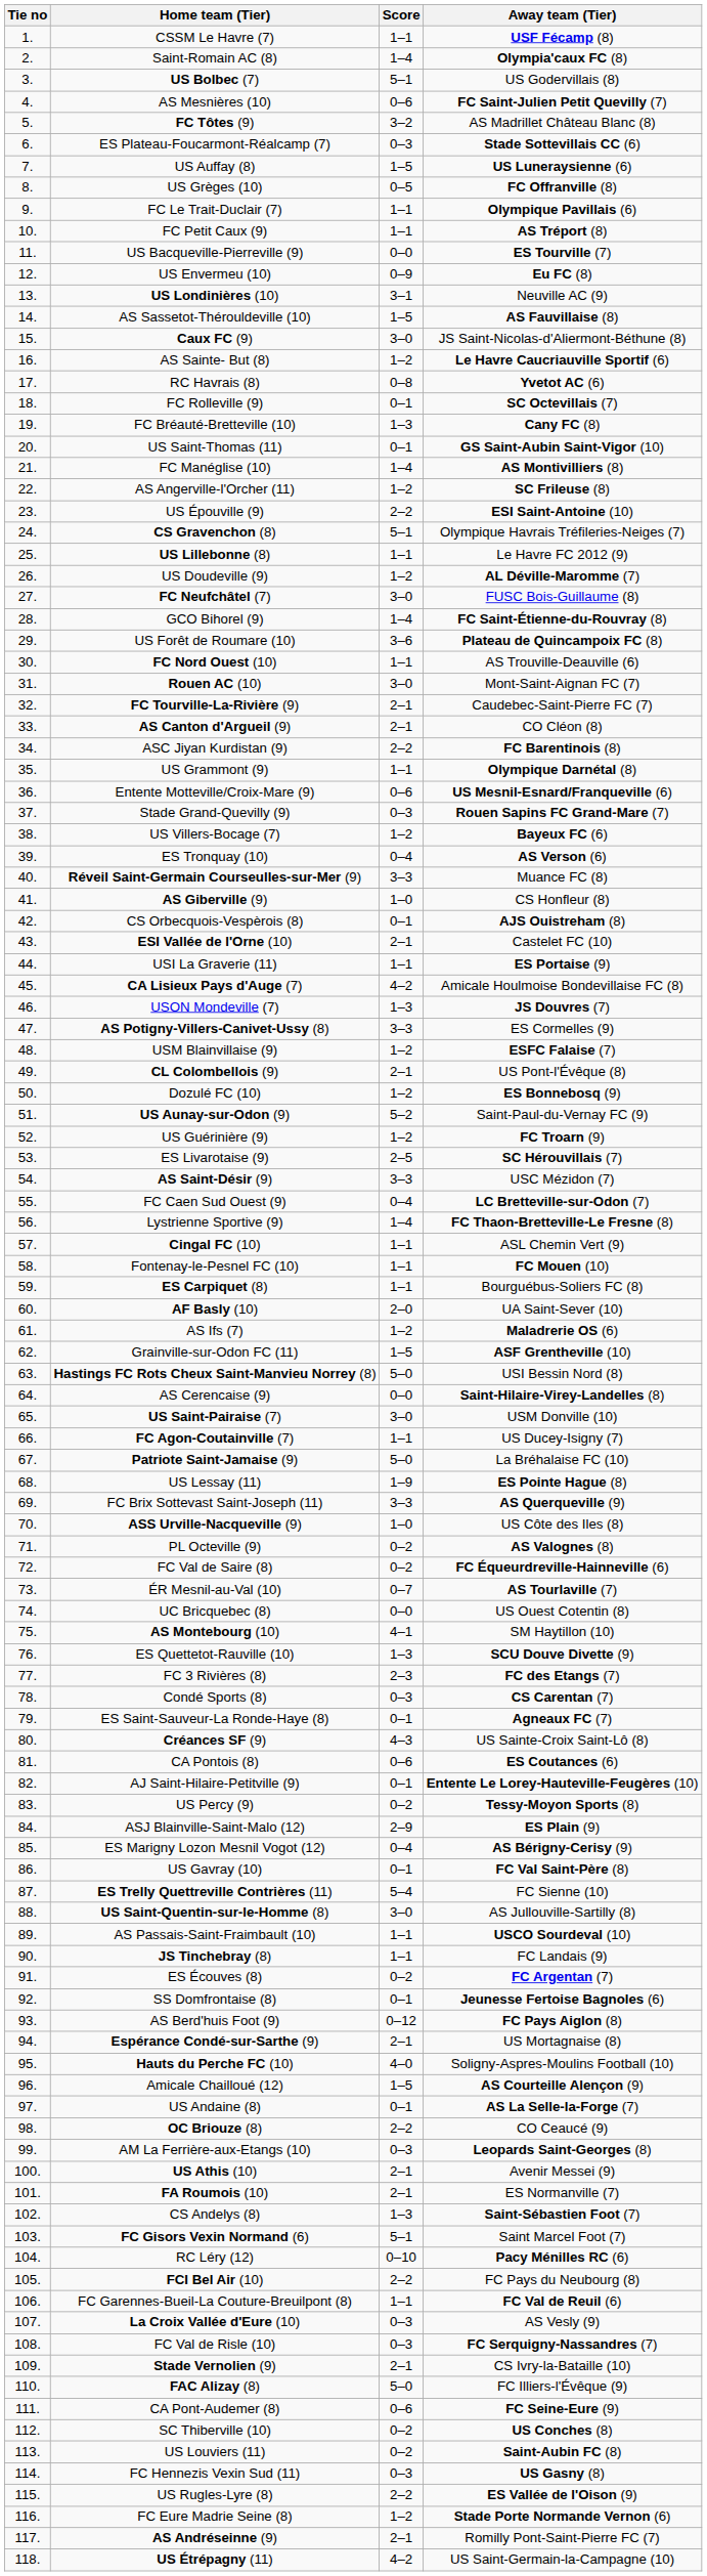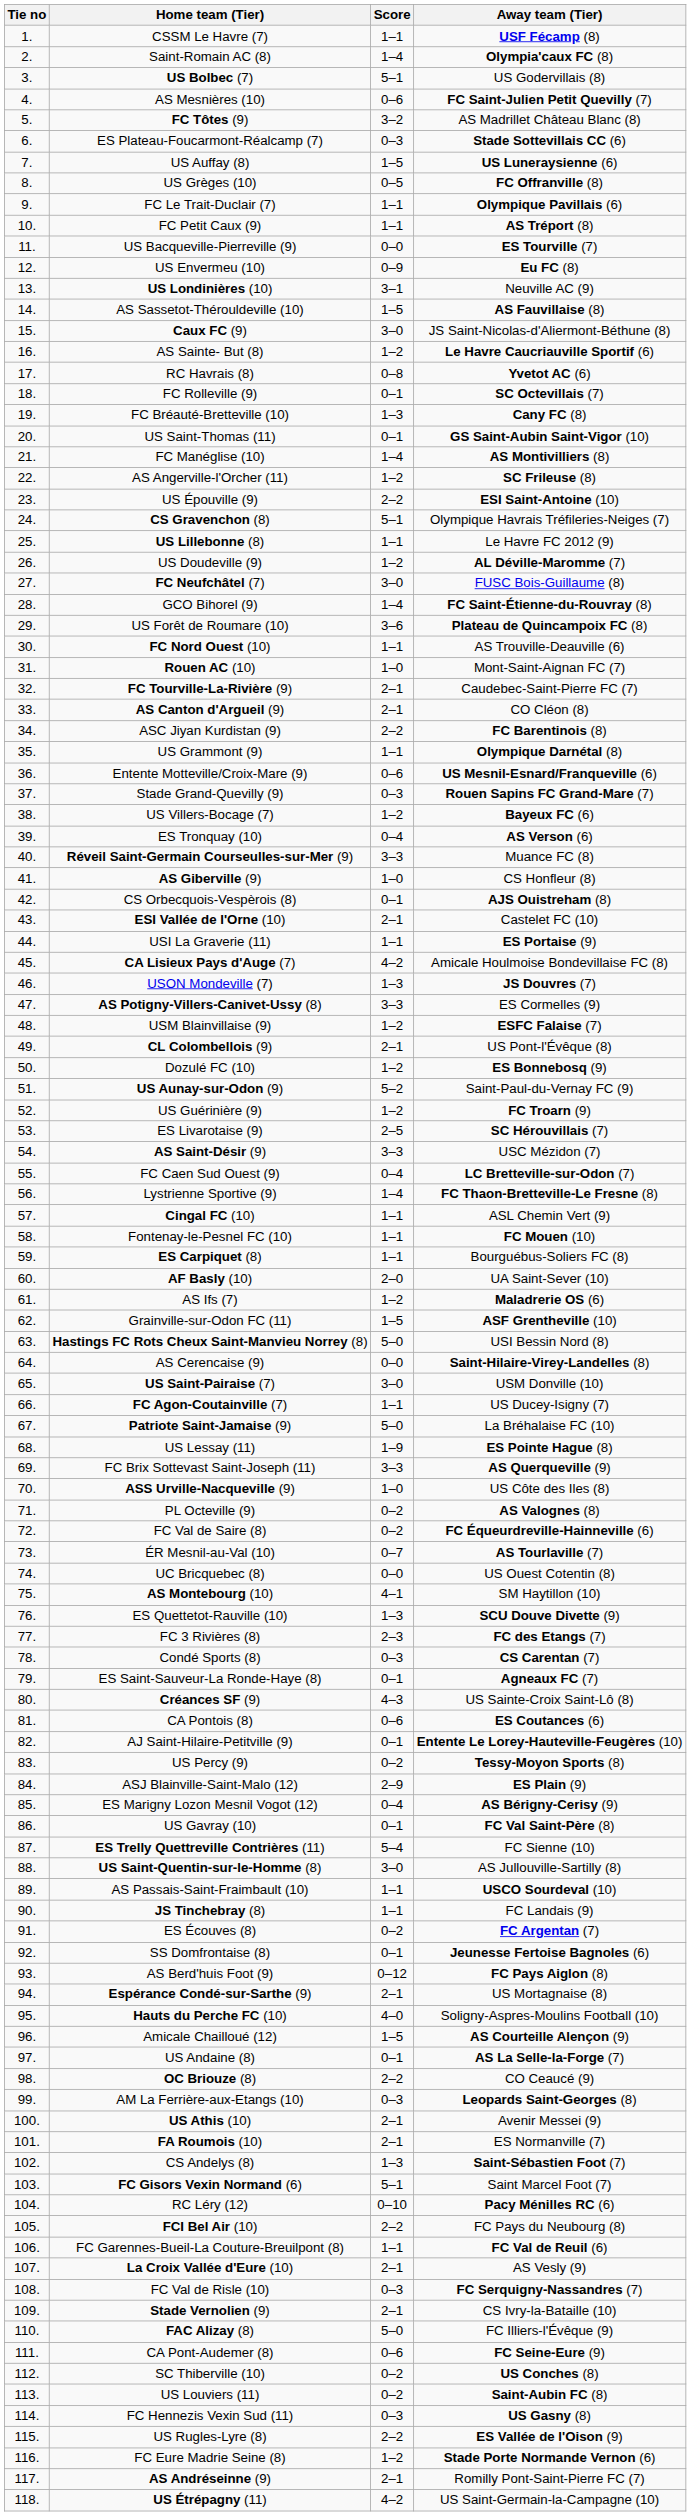 <table class="wikitable" style="text-align: center">
 <tr>
 <th>Tie no</th>
 <th>Home team (Tier)</th>
 <th>Score</th>
 <th>Away team (Tier)</th>
 </tr>
 <tr>
 <td>1.</td>
 <td>CSSM Le Havre (7)</td>
 <td>1–1 </td>
 <td><strong><a href='#'>USF Fécamp</a></strong> (8)</td>
 </tr>
 <tr>
 <td>2.</td>
 <td>Saint-Romain AC (8)</td>
 <td>1–4</td>
 <td><strong>Olympia'caux FC</strong> (8)</td>
 </tr>
 <tr>
 <td>3.</td>
 <td><strong>US Bolbec</strong> (7)</td>
 <td>5–1</td>
 <td>US Godervillais (8)</td>
 </tr>
 <tr>
 <td>4.</td>
 <td>AS Mesnières (10)</td>
 <td>0–6</td>
 <td><strong>FC Saint-Julien Petit Quevilly</strong> (7)</td>
 </tr>
 <tr>
 <td>5.</td>
 <td><strong>FC Tôtes</strong> (9)</td>
 <td>3–2</td>
 <td>AS Madrillet Château Blanc (8)</td>
 </tr>
 <tr>
 <td>6.</td>
 <td>ES Plateau-Foucarmont-Réalcamp (7)</td>
 <td>0–3</td>
 <td><strong>Stade Sottevillais CC</strong> (6)</td>
 </tr>
 <tr>
 <td>7.</td>
 <td>US Auffay (8)</td>
 <td>1–5</td>
 <td><strong>US Luneraysienne</strong> (6)</td>
 </tr>
 <tr>
 <td>8.</td>
 <td>US Grèges (10)</td>
 <td>0–5</td>
 <td><strong>FC Offranville</strong> (8)</td>
 </tr>
 <tr>
 <td>9.</td>
 <td>FC Le Trait-Duclair (7)</td>
 <td>1–1 </td>
 <td><strong>Olympique Pavillais</strong> (6)</td>
 </tr>
 <tr>
 <td>10.</td>
 <td>FC Petit Caux (9)</td>
 <td>1–1 </td>
 <td><strong>AS Tréport</strong> (8)</td>
 </tr>
 <tr>
 <td>11.</td>
 <td>US Bacqueville-Pierreville (9)</td>
 <td>0–0 </td>
 <td><strong>ES Tourville</strong> (7)</td>
 </tr>
 <tr>
 <td>12.</td>
 <td>US Envermeu (10)</td>
 <td>0–9</td>
 <td><strong>Eu FC</strong> (8)</td>
 </tr>
 <tr>
 <td>13.</td>
 <td><strong>US Londinières</strong> (10)</td>
 <td>3–1</td>
 <td>Neuville AC (9)</td>
 </tr>
 <tr>
 <td>14.</td>
 <td>AS Sassetot-Thérouldeville (10)</td>
 <td>1–5</td>
 <td><strong>AS Fauvillaise</strong> (8)</td>
 </tr>
 <tr>
 <td>15.</td>
 <td><strong>Caux FC</strong> (9)</td>
 <td>3–0</td>
 <td>JS Saint-Nicolas-d'Aliermont-Béthune (8)</td>
 </tr>
 <tr>
 <td>16.</td>
 <td>AS Sainte- But (8)</td>
 <td>1–2</td>
 <td><strong>Le Havre Caucriauville Sportif</strong> (6)</td>
 </tr>
 <tr>
 <td>17.</td>
 <td>RC Havrais (8)</td>
 <td>0–8</td>
 <td><strong>Yvetot AC</strong> (6)</td>
 </tr>
 <tr>
 <td>18.</td>
 <td>FC Rolleville  (9)</td>
 <td>0–1</td>
 <td><strong>SC Octevillais</strong> (7)</td>
 </tr>
 <tr>
 <td>19.</td>
 <td>FC Bréauté-Bretteville (10)</td>
 <td>1–3</td>
 <td><strong>Cany FC</strong> (8)</td>
 </tr>
 <tr>
 <td>20.</td>
 <td>US Saint-Thomas (11)</td>
 <td>0–1</td>
 <td><strong>GS Saint-Aubin Saint-Vigor</strong> (10)</td>
 </tr>
 <tr>
 <td>21.</td>
 <td>FC Manéglise (10)</td>
 <td>1–4</td>
 <td><strong>AS Montivilliers</strong> (8)</td>
 </tr>
 <tr>
 <td>22.</td>
 <td>AS Angerville-l'Orcher (11)</td>
 <td>1–2</td>
 <td><strong>SC Frileuse</strong> (8)</td>
 </tr>
 <tr>
 <td>23.</td>
 <td>US Épouville (9)</td>
 <td>2–2 </td>
 <td><strong>ESI Saint-Antoine</strong> (10)</td>
 </tr>
 <tr>
 <td>24.</td>
 <td><strong>CS Gravenchon</strong> (8)</td>
 <td>5–1</td>
 <td>Olympique Havrais Tréfileries-Neiges (7)</td>
 </tr>
 <tr>
 <td>25.</td>
 <td><strong>US Lillebonne</strong> (8)</td>
 <td>1–1 </td>
 <td>Le Havre FC 2012 (9)</td>
 </tr>
 <tr>
 <td>26.</td>
 <td>US Doudeville (9)</td>
 <td>1–2</td>
 <td><strong>AL Déville-Maromme</strong> (7)</td>
 </tr>
 <tr>
 <td>27.</td>
 <td><strong>FC Neufchâtel</strong> (7)</td>
 <td>3–0</td>
 <td><a href='#'>FUSC Bois-Guillaume</a> (8)</td>
 </tr>
 <tr>
 <td>28.</td>
 <td>GCO Bihorel (9)</td>
 <td>1–4</td>
 <td><strong>FC Saint-Étienne-du-Rouvray</strong> (8)</td>
 </tr>
 <tr>
 <td>29.</td>
 <td>US Forêt de Roumare (10)</td>
 <td>3–6</td>
 <td><strong>Plateau de Quincampoix FC</strong> (8)</td>
 </tr>
 <tr>
 <td>30.</td>
 <td><strong>FC Nord Ouest</strong> (10)</td>
 <td>1–1 </td>
 <td>AS Trouville-Deauville (6)</td>
 </tr>
 <tr>
 <td>31.</td>
 <td><strong>Rouen AC</strong> (10)</td>
-<td>3–0</td>
+<td>1–0</td>
 <td>Mont-Saint-Aignan FC (7)</td>
 </tr>
 <tr>
 <td>32.</td>
 <td><strong>FC Tourville-La-Rivière</strong> (9)</td>
 <td>2–1</td>
 <td>Caudebec-Saint-Pierre FC (7)</td>
 </tr>
 <tr>
 <td>33.</td>
 <td><strong>AS Canton d'Argueil</strong> (9)</td>
 <td>2–1</td>
 <td>CO Cléon (8)</td>
 </tr>
 <tr>
 <td>34.</td>
 <td>ASC Jiyan Kurdistan (9)</td>
 <td>2–2 </td>
 <td><strong>FC Barentinois</strong> (8)</td>
 </tr>
 <tr>
 <td>35.</td>
 <td>US Grammont (9)</td>
 <td>1–1 </td>
 <td><strong>Olympique Darnétal</strong> (8)</td>
 </tr>
 <tr>
 <td>36.</td>
 <td>Entente Motteville/Croix-Mare (9)</td>
 <td>0–6</td>
 <td><strong>US Mesnil-Esnard/Franqueville</strong> (6)</td>
 </tr>
 <tr>
 <td>37.</td>
 <td>Stade Grand-Quevilly (9)</td>
 <td>0–3</td>
 <td><strong>Rouen Sapins FC Grand-Mare</strong> (7)</td>
 </tr>
 <tr>
 <td>38.</td>
 <td>US Villers-Bocage (7)</td>
 <td>1–2</td>
 <td><strong>Bayeux FC</strong> (6)</td>
 </tr>
 <tr>
 <td>39.</td>
 <td>ES Tronquay (10)</td>
 <td>0–4</td>
 <td><strong>AS Verson</strong> (6)</td>
 </tr>
 <tr>
 <td>40.</td>
 <td><strong>Réveil Saint-Germain Courseulles-sur-Mer</strong> (9)</td>
 <td>3–3 </td>
 <td>Muance FC (8)</td>
 </tr>
 <tr>
 <td>41.</td>
 <td><strong>AS Giberville</strong> (9)</td>
 <td>1–0</td>
 <td>CS Honfleur (8)</td>
 </tr>
 <tr>
 <td>42.</td>
 <td>CS Orbecquois-Vespèrois (8)</td>
 <td>0–1</td>
 <td><strong>AJS Ouistreham</strong> (8)</td>
 </tr>
 <tr>
 <td>43.</td>
 <td><strong>ESI Vallée de l'Orne</strong> (10)</td>
 <td>2–1</td>
 <td>Castelet FC (10)</td>
 </tr>
 <tr>
 <td>44.</td>
 <td>USI La Graverie (11)</td>
 <td>1–1 </td>
 <td><strong>ES Portaise</strong> (9)</td>
 </tr>
 <tr>
 <td>45.</td>
 <td><strong>CA Lisieux Pays d'Auge</strong> (7)</td>
 <td>4–2</td>
 <td>Amicale Houlmoise Bondevillaise FC (8)</td>
 </tr>
 <tr>
 <td>46.</td>
 <td><a href='#'>USON Mondeville</a> (7)</td>
 <td>1–3</td>
 <td><strong>JS Douvres</strong> (7)</td>
 </tr>
 <tr>
 <td>47.</td>
 <td><strong>AS Potigny-Villers-Canivet-Ussy</strong> (8)</td>
 <td>3–3 </td>
 <td>ES Cormelles (9)</td>
 </tr>
 <tr>
 <td>48.</td>
 <td>USM Blainvillaise (9)</td>
 <td>1–2</td>
 <td><strong>ESFC Falaise</strong> (7)</td>
 </tr>
 <tr>
 <td>49.</td>
 <td><strong>CL Colombellois</strong> (9)</td>
 <td>2–1</td>
 <td>US Pont-l'Évêque (8)</td>
 </tr>
 <tr>
 <td>50.</td>
 <td>Dozulé FC (10)</td>
 <td>1–2</td>
 <td><strong>ES Bonnebosq</strong> (9)</td>
 </tr>
 <tr>
 <td>51.</td>
 <td><strong>US Aunay-sur-Odon</strong> (9)</td>
 <td>5–2</td>
 <td>Saint-Paul-du-Vernay FC (9)</td>
 </tr>
 <tr>
 <td>52.</td>
 <td>US Guérinière (9)</td>
 <td>1–2</td>
 <td><strong>FC Troarn</strong> (9)</td>
 </tr>
 <tr>
 <td>53.</td>
 <td>ES Livarotaise (9)</td>
 <td>2–5</td>
 <td><strong>SC Hérouvillais</strong> (7)</td>
 </tr>
 <tr>
 <td>54.</td>
 <td><strong>AS Saint-Désir</strong> (9)</td>
 <td>3–3 </td>
 <td>USC Mézidon (7)</td>
 </tr>
 <tr>
 <td>55.</td>
 <td>FC Caen Sud Ouest (9)</td>
 <td>0–4</td>
 <td><strong>LC Bretteville-sur-Odon</strong> (7)</td>
 </tr>
 <tr>
 <td>56.</td>
 <td>Lystrienne Sportive (9)</td>
 <td>1–4</td>
 <td><strong>FC Thaon-Bretteville-Le Fresne</strong> (8)</td>
 </tr>
 <tr>
 <td>57.</td>
 <td><strong>Cingal FC</strong> (10)</td>
 <td>1–1 </td>
 <td>ASL Chemin Vert (9)</td>
 </tr>
 <tr>
 <td>58.</td>
 <td>Fontenay-le-Pesnel FC (10)</td>
 <td>1–1 </td>
 <td><strong>FC Mouen</strong> (10)</td>
 </tr>
 <tr>
 <td>59.</td>
 <td><strong>ES Carpiquet</strong> (8)</td>
 <td>1–1 </td>
 <td>Bourguébus-Soliers FC (8)</td>
 </tr>
 <tr>
 <td>60.</td>
 <td><strong>AF Basly</strong> (10)</td>
 <td>2–0</td>
 <td>UA Saint-Sever (10)</td>
 </tr>
 <tr>
 <td>61.</td>
 <td>AS Ifs (7)</td>
 <td>1–2</td>
 <td><strong>Maladrerie OS</strong> (6)</td>
 </tr>
 <tr>
 <td>62.</td>
 <td>Grainville-sur-Odon FC (11)</td>
 <td>1–5</td>
 <td><strong>ASF Grentheville</strong> (10)</td>
 </tr>
 <tr>
 <td>63.</td>
 <td><strong>Hastings FC Rots Cheux Saint-Manvieu Norrey</strong> (8)</td>
 <td>5–0</td>
 <td>USI Bessin Nord (8)</td>
 </tr>
 <tr>
 <td>64.</td>
 <td>AS Cerencaise (9)</td>
 <td>0–0 </td>
 <td><strong>Saint-Hilaire-Virey-Landelles</strong> (8)</td>
 </tr>
 <tr>
 <td>65.</td>
 <td><strong>US Saint-Pairaise</strong> (7)</td>
 <td>3–0</td>
 <td>USM Donville (10)</td>
 </tr>
 <tr>
 <td>66.</td>
 <td><strong>FC Agon-Coutainville</strong> (7)</td>
 <td>1–1 </td>
 <td>US Ducey-Isigny (7)</td>
 </tr>
 <tr>
 <td>67.</td>
 <td><strong>Patriote Saint-Jamaise</strong> (9)</td>
 <td>5–0</td>
 <td>La Bréhalaise FC (10)</td>
 </tr>
 <tr>
 <td>68.</td>
 <td>US Lessay (11)</td>
 <td>1–9</td>
 <td><strong>ES Pointe Hague</strong> (8)</td>
 </tr>
 <tr>
 <td>69.</td>
 <td>FC Brix Sottevast Saint-Joseph (11)</td>
 <td>3–3 </td>
 <td><strong>AS Querqueville</strong> (9)</td>
 </tr>
 <tr>
 <td>70.</td>
 <td><strong>ASS Urville-Nacqueville</strong> (9)</td>
 <td>1–0</td>
 <td>US Côte des Iles (8)</td>
 </tr>
 <tr>
 <td>71.</td>
 <td>PL Octeville (9)</td>
 <td>0–2</td>
 <td><strong>AS Valognes</strong> (8)</td>
 </tr>
 <tr>
 <td>72.</td>
 <td>FC Val de Saire (8)</td>
 <td>0–2</td>
 <td><strong>FC Équeurdreville-Hainneville</strong> (6)</td>
 </tr>
 <tr>
 <td>73.</td>
 <td>ÉR Mesnil-au-Val (10)</td>
 <td>0–7</td>
 <td><strong>AS Tourlaville</strong> (7)</td>
 </tr>
 <tr>
 <td>74.</td>
 <td>UC Bricquebec (8)</td>
 <td>0–0 </td>
 <td>US Ouest Cotentin (8)</td>
 </tr>
 <tr>
 <td>75.</td>
 <td><strong>AS Montebourg</strong> (10)</td>
 <td>4–1</td>
 <td>SM Haytillon (10)</td>
 </tr>
 <tr>
 <td>76.</td>
 <td>ES Quettetot-Rauville (10)</td>
 <td>1–3</td>
 <td><strong>SCU Douve Divette</strong> (9)</td>
 </tr>
 <tr>
 <td>77.</td>
 <td>FC 3 Rivières (8)</td>
 <td>2–3</td>
 <td><strong>FC des Etangs</strong> (7)</td>
 </tr>
 <tr>
 <td>78.</td>
 <td>Condé Sports (8)</td>
 <td>0–3</td>
 <td><strong>CS Carentan</strong> (7)</td>
 </tr>
 <tr>
 <td>79.</td>
 <td>ES Saint-Sauveur-La Ronde-Haye (8)</td>
 <td>0–1</td>
 <td><strong>Agneaux FC</strong> (7)</td>
 </tr>
 <tr>
 <td>80.</td>
 <td><strong>Créances SF</strong> (9)</td>
 <td>4–3</td>
 <td>US Sainte-Croix Saint-Lô (8)</td>
 </tr>
 <tr>
 <td>81.</td>
 <td>CA Pontois (8)</td>
 <td>0–6</td>
 <td><strong>ES Coutances</strong> (6)</td>
 </tr>
 <tr>
 <td>82.</td>
 <td>AJ Saint-Hilaire-Petitville (9)</td>
 <td>0–1</td>
 <td><strong>Entente Le Lorey-Hauteville-Feugères</strong> (10)</td>
 </tr>
 <tr>
 <td>83.</td>
 <td>US Percy (9)</td>
 <td>0–2</td>
 <td><strong>Tessy-Moyon Sports</strong> (8)</td>
 </tr>
 <tr>
 <td>84.</td>
 <td>ASJ Blainville-Saint-Malo (12)</td>
 <td>2–9</td>
 <td><strong>ES Plain</strong> (9)</td>
 </tr>
 <tr>
 <td>85.</td>
 <td>ES Marigny Lozon Mesnil Vogot (12)</td>
 <td>0–4</td>
 <td><strong>AS Bérigny-Cerisy</strong> (9)</td>
 </tr>
 <tr>
 <td>86.</td>
 <td>US Gavray (10)</td>
 <td>0–1</td>
 <td><strong>FC Val Saint-Père</strong> (8)</td>
 </tr>
 <tr>
 <td>87.</td>
 <td><strong>ES Trelly Quettreville Contrières</strong> (11)</td>
 <td>5–4</td>
 <td>FC Sienne (10)</td>
 </tr>
 <tr>
 <td>88.</td>
 <td><strong>US Saint-Quentin-sur-le-Homme</strong> (8)</td>
 <td>3–0</td>
 <td>AS Jullouville-Sartilly (8)</td>
 </tr>
 <tr>
 <td>89.</td>
 <td>AS Passais-Saint-Fraimbault (10)</td>
 <td>1–1 </td>
 <td><strong>USCO Sourdeval</strong> (10)</td>
 </tr>
 <tr>
 <td>90.</td>
 <td><strong>JS Tinchebray</strong> (8)</td>
 <td>1–1 </td>
 <td>FC Landais (9)</td>
 </tr>
 <tr>
 <td>91.</td>
 <td>ES Écouves (8)</td>
 <td>0–2</td>
 <td><strong><a href='#'>FC Argentan</a></strong> (7)</td>
 </tr>
 <tr>
 <td>92.</td>
 <td>SS Domfrontaise (8)</td>
 <td>0–1</td>
 <td><strong>Jeunesse Fertoise Bagnoles</strong> (6)</td>
 </tr>
 <tr>
 <td>93.</td>
 <td>AS Berd'huis Foot (9)</td>
 <td>0–12</td>
 <td><strong>FC Pays Aiglon</strong> (8)</td>
 </tr>
 <tr>
 <td>94.</td>
 <td><strong>Espérance Condé-sur-Sarthe</strong> (9)</td>
 <td>2–1</td>
 <td>US Mortagnaise (8)</td>
 </tr>
 <tr>
 <td>95.</td>
 <td><strong>Hauts du Perche FC</strong> (10)</td>
 <td>4–0</td>
 <td>Soligny-Aspres-Moulins Football (10)</td>
 </tr>
 <tr>
 <td>96.</td>
 <td>Amicale Chailloué (12)</td>
 <td>1–5</td>
 <td><strong>AS Courteille Alençon</strong> (9)</td>
 </tr>
 <tr>
 <td>97.</td>
 <td>US Andaine (8)</td>
 <td>0–1</td>
 <td><strong>AS La Selle-la-Forge</strong> (7)</td>
 </tr>
 <tr>
 <td>98.</td>
 <td><strong>OC Briouze</strong> (8)</td>
 <td>2–2 </td>
 <td>CO Ceaucé (9)</td>
 </tr>
 <tr>
 <td>99.</td>
 <td>AM La Ferrière-aux-Etangs (10)</td>
 <td>0–3</td>
 <td><strong>Leopards Saint-Georges</strong> (8)</td>
 </tr>
 <tr>
 <td>100.</td>
 <td><strong>US Athis</strong> (10)</td>
 <td>2–1</td>
 <td>Avenir Messei (9)</td>
 </tr>
 <tr>
 <td>101.</td>
 <td><strong>FA Roumois</strong> (10)</td>
 <td>2–1</td>
 <td>ES Normanville (7)</td>
 </tr>
 <tr>
 <td>102.</td>
 <td>CS Andelys (8)</td>
 <td>1–3</td>
 <td><strong>Saint-Sébastien Foot</strong> (7)</td>
 </tr>
 <tr>
 <td>103.</td>
 <td><strong>FC Gisors Vexin Normand</strong> (6)</td>
 <td>5–1</td>
 <td>Saint Marcel Foot (7)</td>
 </tr>
 <tr>
 <td>104.</td>
 <td>RC Léry (12)</td>
 <td>0–10</td>
 <td><strong>Pacy Ménilles RC</strong> (6)</td>
 </tr>
 <tr>
 <td>105.</td>
 <td><strong>FCI Bel Air</strong> (10)</td>
 <td>2–2 </td>
 <td>FC Pays du Neubourg (8)</td>
 </tr>
 <tr>
 <td>106.</td>
 <td>FC Garennes-Bueil-La Couture-Breuilpont (8)</td>
 <td>1–1 </td>
 <td><strong>FC Val de Reuil</strong> (6)</td>
 </tr>
 <tr>
 <td>107.</td>
 <td><strong>La Croix Vallée d'Eure</strong> (10)</td>
-<td>0–3</td>
+<td>2–1</td>
 <td>AS Vesly (9)</td>
 </tr>
 <tr>
 <td>108.</td>
 <td>FC Val de Risle (10)</td>
 <td>0–3</td>
 <td><strong>FC Serquigny-Nassandres</strong> (7)</td>
 </tr>
 <tr>
 <td>109.</td>
 <td><strong>Stade Vernolien</strong> (9)</td>
 <td>2–1</td>
 <td>CS Ivry-la-Bataille (10)</td>
 </tr>
 <tr>
 <td>110.</td>
 <td><strong>FAC Alizay</strong> (8)</td>
 <td>5–0</td>
 <td>FC Illiers-l'Évêque (9)</td>
 </tr>
 <tr>
 <td>111.</td>
 <td>CA Pont-Audemer (8)</td>
 <td>0–6</td>
 <td><strong>FC Seine-Eure</strong> (9)</td>
 </tr>
 <tr>
 <td>112.</td>
 <td>SC Thiberville (10)</td>
 <td>0–2</td>
 <td><strong>US Conches</strong> (8)</td>
 </tr>
 <tr>
 <td>113.</td>
 <td>US Louviers (11)</td>
 <td>0–2</td>
 <td><strong>Saint-Aubin FC</strong> (8)</td>
 </tr>
 <tr>
 <td>114.</td>
 <td>FC Hennezis Vexin Sud (11)</td>
 <td>0–3</td>
 <td><strong>US Gasny</strong> (8)</td>
 </tr>
 <tr>
 <td>115.</td>
 <td>US Rugles-Lyre (8)</td>
 <td>2–2 </td>
 <td><strong>ES Vallée de l'Oison</strong> (9)</td>
 </tr>
 <tr>
 <td>116.</td>
 <td>FC Eure Madrie Seine (8)</td>
 <td>1–2</td>
 <td><strong>Stade Porte Normande Vernon</strong> (6)</td>
 </tr>
 <tr>
 <td>117.</td>
 <td><strong>AS Andréseinne</strong> (9)</td>
 <td>2–1</td>
 <td>Romilly Pont-Saint-Pierre FC (7)</td>
 </tr>
 <tr>
 <td>118.</td>
 <td><strong>US Étrépagny</strong> (11)</td>
 <td>4–2</td>
 <td>US Saint-Germain-la-Campagne (10)</td>
 </tr>
 </table>
